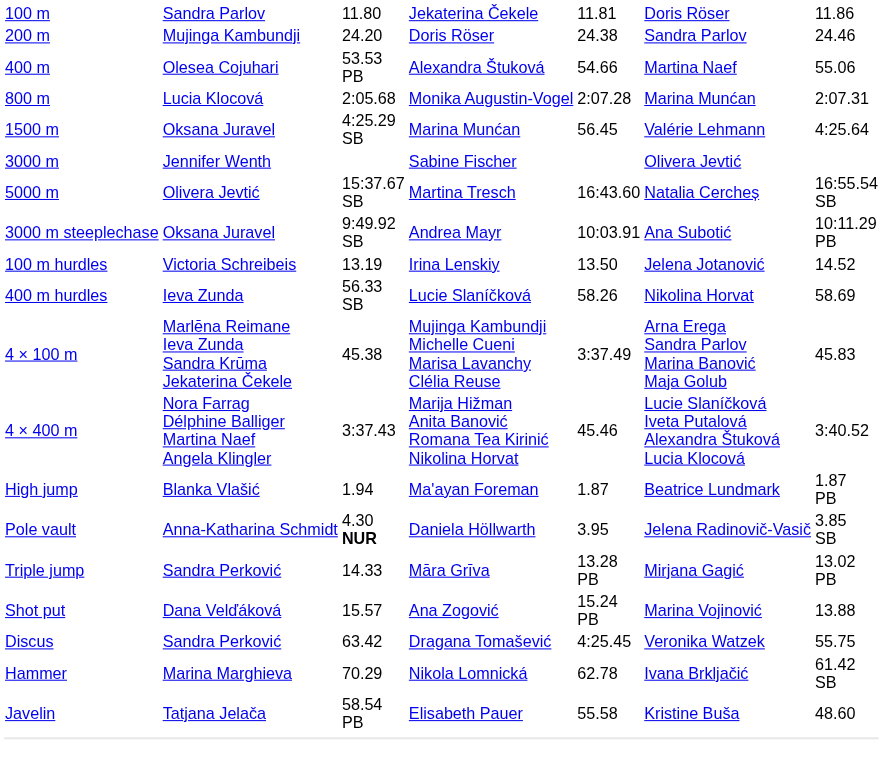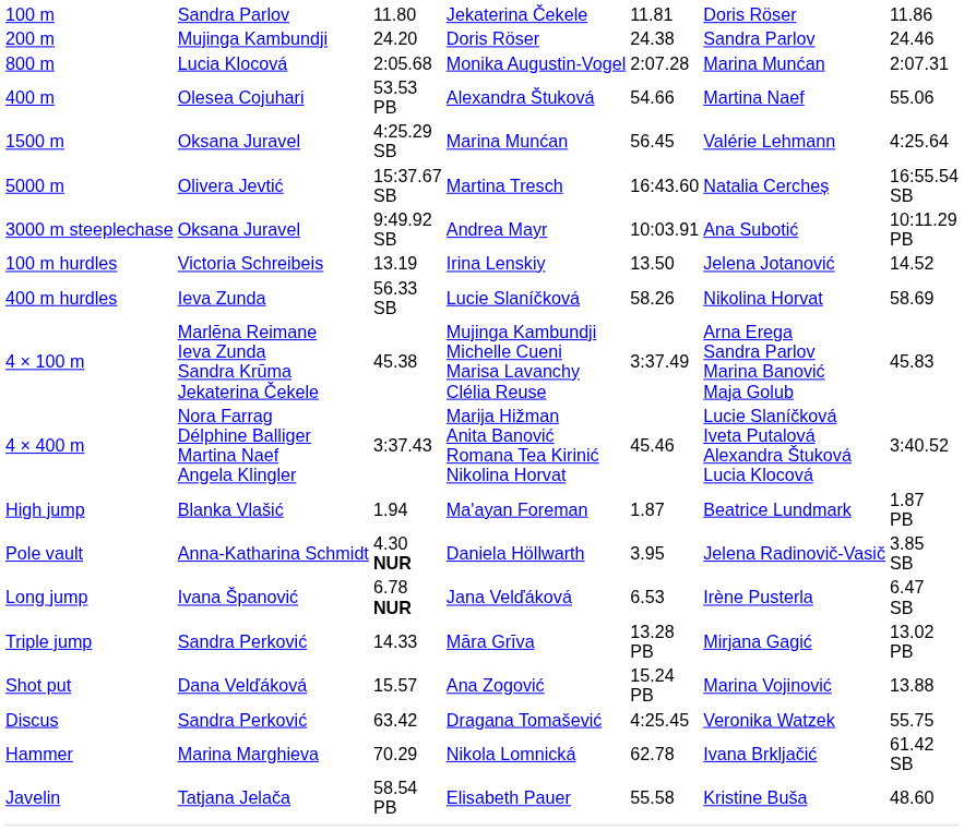 <table>
 <tr>
 <td><a href='#'>100 m</a></td>
 <td><a href='#'>Sandra Parlov</a> <br></td>
 <td>11.80</td>
 <td><a href='#'>Jekaterina Čekele</a> <br></td>
 <td>11.81</td>
 <td><a href='#'>Doris Röser</a> <br></td>
 <td>11.86</td>
 </tr>
 <tr>
 <td><a href='#'>200 m</a></td>
 <td><a href='#'>Mujinga Kambundji</a> <br></td>
 <td>24.20</td>
 <td><a href='#'>Doris Röser</a> <br></td>
 <td>24.38</td>
 <td><a href='#'>Sandra Parlov</a> <br></td>
 <td>24.46</td>
 </tr>
 <tr>
+<td><a href='#'>800 m</a></td>
+<td><a href='#'>Lucia Klocová</a> <br></td>
+<td>2:05.68</td>
+<td><a href='#'>Monika Augustin-Vogel</a> <br></td>
+<td>2:07.28</td>
+<td><a href='#'>Marina Munćan</a> <br></td>
+<td>2:07.31</td>
+</tr>
+<tr>
 <td><a href='#'>400 m</a></td>
 <td><a href='#'>Olesea Cojuhari</a> <br></td>
 <td>53.53<br>PB</td>
 <td><a href='#'>Alexandra Štuková</a> <br></td>
 <td>54.66</td>
 <td><a href='#'>Martina Naef</a> <br></td>
 <td>55.06</td>
 </tr>
 <tr>
-<td><a href='#'>800 m</a></td>
-<td><a href='#'>Lucia Klocová</a> <br></td>
-<td>2:05.68</td>
-<td><a href='#'>Monika Augustin-Vogel</a> <br></td>
-<td>2:07.28</td>
-<td><a href='#'>Marina Munćan</a> <br></td>
-<td>2:07.31</td>
-</tr>
-<tr>
 <td><a href='#'>1500 m</a></td>
 <td><a href='#'>Oksana Juravel</a> <br></td>
 <td>4:25.29<br>SB</td>
 <td><a href='#'>Marina Munćan</a> <br></td>
 <td>56.45</td>
 <td><a href='#'>Valérie Lehmann</a> <br></td>
 <td>4:25.64</td>
-</tr>
-<tr>
-<td><a href='#'>3000 m</a></td>
-<td><a href='#'>Jennifer Wenth</a> <br></td>
-<td></td>
-<td><a href='#'>Sabine Fischer</a> <br></td>
-<td></td>
-<td><a href='#'>Olivera Jevtić</a> <br></td>
-<td></td>
 </tr>
 <tr>
 <td><a href='#'>5000 m</a></td>
 <td><a href='#'>Olivera Jevtić</a> <br></td>
 <td>15:37.67<br>SB</td>
 <td><a href='#'>Martina Tresch</a> <br></td>
 <td>16:43.60</td>
 <td><a href='#'>Natalia Cercheș</a> <br></td>
 <td>16:55.54<br>SB</td>
 </tr>
 <tr>
 <td><a href='#'>3000 m steeplechase</a></td>
 <td><a href='#'>Oksana Juravel</a> <br></td>
 <td>9:49.92<br>SB</td>
 <td><a href='#'>Andrea Mayr</a> <br></td>
 <td>10:03.91</td>
 <td><a href='#'>Ana Subotić</a> <br></td>
 <td>10:11.29<br>PB</td>
 </tr>
 <tr>
 <td><a href='#'>100 m hurdles</a></td>
 <td><a href='#'>Victoria Schreibeis</a> <br></td>
 <td>13.19</td>
 <td><a href='#'>Irina Lenskiy</a> <br></td>
 <td>13.50</td>
 <td><a href='#'>Jelena Jotanović</a> <br></td>
 <td>14.52</td>
 </tr>
 <tr>
 <td><a href='#'>400 m hurdles</a></td>
 <td><a href='#'>Ieva Zunda</a> <br></td>
 <td>56.33<br>SB</td>
 <td><a href='#'>Lucie Slaníčková</a> <br></td>
 <td>58.26</td>
 <td><a href='#'>Nikolina Horvat</a> <br></td>
 <td>58.69</td>
 </tr>
 <tr>
 <td><a href='#'>4 × 100 m</a></td>
 <td><a href='#'>Marlēna Reimane</a><br><a href='#'>Ieva Zunda</a><br><a href='#'>Sandra Krūma</a><br><a href='#'>Jekaterina Čekele</a><br></td>
 <td>45.38</td>
 <td><a href='#'>Mujinga Kambundji</a><br><a href='#'>Michelle Cueni</a><br><a href='#'>Marisa Lavanchy</a><br><a href='#'>Clélia Reuse</a><br></td>
 <td>3:37.49</td>
 <td><a href='#'>Arna Erega</a><br><a href='#'>Sandra Parlov</a><br><a href='#'>Marina Banović</a><br><a href='#'>Maja Golub</a><br></td>
 <td>45.83</td>
 </tr>
 <tr>
 <td><a href='#'>4 × 400 m</a></td>
 <td><a href='#'>Nora Farrag</a><br><a href='#'>Délphine Balliger</a><br><a href='#'>Martina Naef</a><br><a href='#'>Angela Klingler</a> <br></td>
 <td>3:37.43</td>
 <td><a href='#'>Marija Hižman</a><br><a href='#'>Anita Banović</a><br><a href='#'>Romana Tea Kirinić</a><br> <a href='#'>Nikolina Horvat</a> <br></td>
 <td>45.46</td>
 <td><a href='#'>Lucie Slaníčková</a><br><a href='#'>Iveta Putalová</a><br><a href='#'>Alexandra Štuková</a><br><a href='#'>Lucia Klocová</a> <br></td>
 <td>3:40.52</td>
 </tr>
 <tr>
 <td><a href='#'>High jump</a></td>
 <td><a href='#'>Blanka Vlašić</a> <br></td>
 <td>1.94</td>
 <td><a href='#'>Ma'ayan Foreman</a> <br></td>
 <td>1.87</td>
 <td><a href='#'>Beatrice Lundmark</a> <br></td>
 <td>1.87<br>PB</td>
 </tr>
 <tr>
 <td><a href='#'>Pole vault</a></td>
 <td><a href='#'>Anna-Katharina Schmidt</a> <br></td>
 <td>4.30<br><strong>NUR</strong></td>
 <td><a href='#'>Daniela Höllwarth</a> <br></td>
 <td>3.95</td>
 <td><a href='#'>Jelena Radinovič-Vasič</a> <br></td>
 <td>3.85<br>SB</td>
 </tr>
 <tr>
+<td><a href='#'>Long jump</a></td>
+<td><a href='#'>Ivana Španović</a> <br></td>
+<td>6.78<br><strong>NUR</strong></td>
+<td><a href='#'>Jana Velďáková</a> <br></td>
+<td>6.53</td>
+<td><a href='#'>Irène Pusterla</a> <br></td>
+<td>6.47<br>SB</td>
+</tr>
+<tr>
 <td><a href='#'>Triple jump</a></td>
 <td><a href='#'>Sandra Perković</a> <br></td>
 <td>14.33</td>
 <td><a href='#'>Māra Grīva</a> <br></td>
 <td>13.28<br>PB</td>
 <td><a href='#'>Mirjana Gagić</a> <br></td>
 <td>13.02<br>PB</td>
 </tr>
 <tr>
 <td><a href='#'>Shot put</a></td>
 <td><a href='#'>Dana Velďáková</a> <br></td>
 <td>15.57</td>
 <td><a href='#'>Ana Zogović</a> <br></td>
 <td>15.24<br>PB</td>
 <td><a href='#'>Marina Vojinović</a> <br></td>
 <td>13.88</td>
 </tr>
 <tr>
 <td><a href='#'>Discus</a></td>
 <td><a href='#'>Sandra Perković</a> <br></td>
 <td>63.42</td>
 <td><a href='#'>Dragana Tomašević</a> <br></td>
 <td>4:25.45</td>
 <td><a href='#'>Veronika Watzek</a> <br></td>
 <td>55.75</td>
 </tr>
 <tr>
 <td><a href='#'>Hammer</a></td>
 <td><a href='#'>Marina Marghieva</a> <br></td>
 <td>70.29</td>
 <td><a href='#'>Nikola Lomnická</a> <br></td>
 <td>62.78</td>
 <td><a href='#'>Ivana Brkljačić</a> <br></td>
 <td>61.42<br>SB</td>
 </tr>
 <tr>
 <td><a href='#'>Javelin</a></td>
 <td><a href='#'>Tatjana Jelača</a> <br></td>
 <td>58.54<br>PB</td>
 <td><a href='#'>Elisabeth Pauer</a> <br></td>
 <td>55.58</td>
 <td><a href='#'>Kristine Buša</a> <br></td>
 <td>48.60</td>
 </tr>
 <tr>
 </tr>
 <tr bgcolor= e8e8e8>
 <td colspan=7></td>
 </tr>
 </table>
